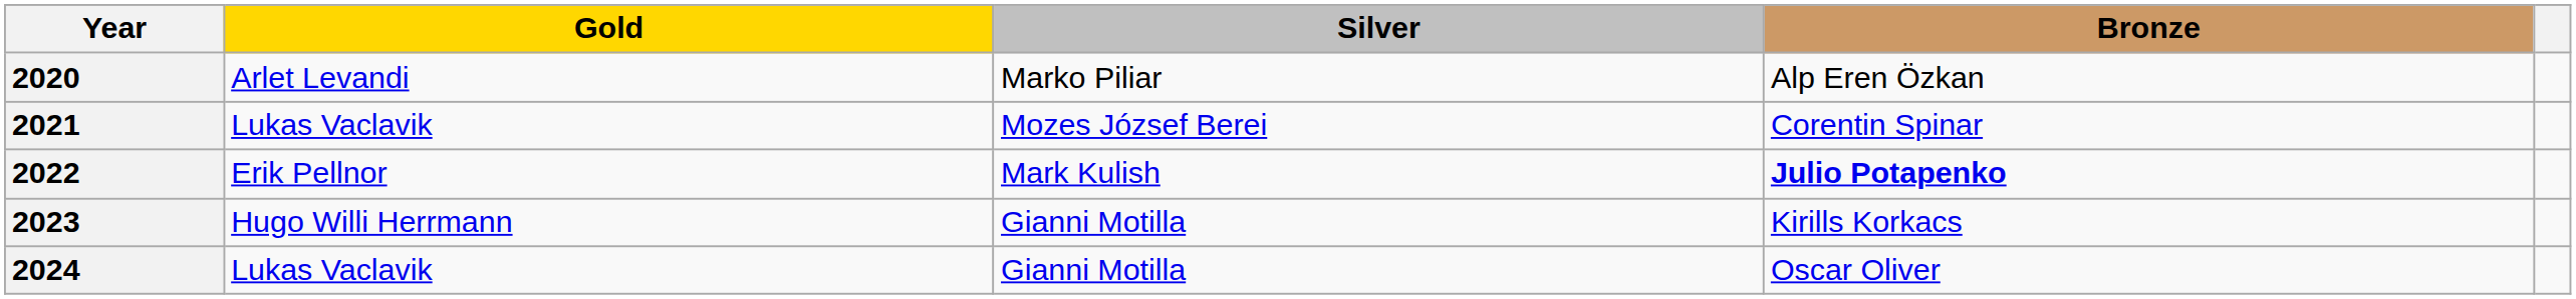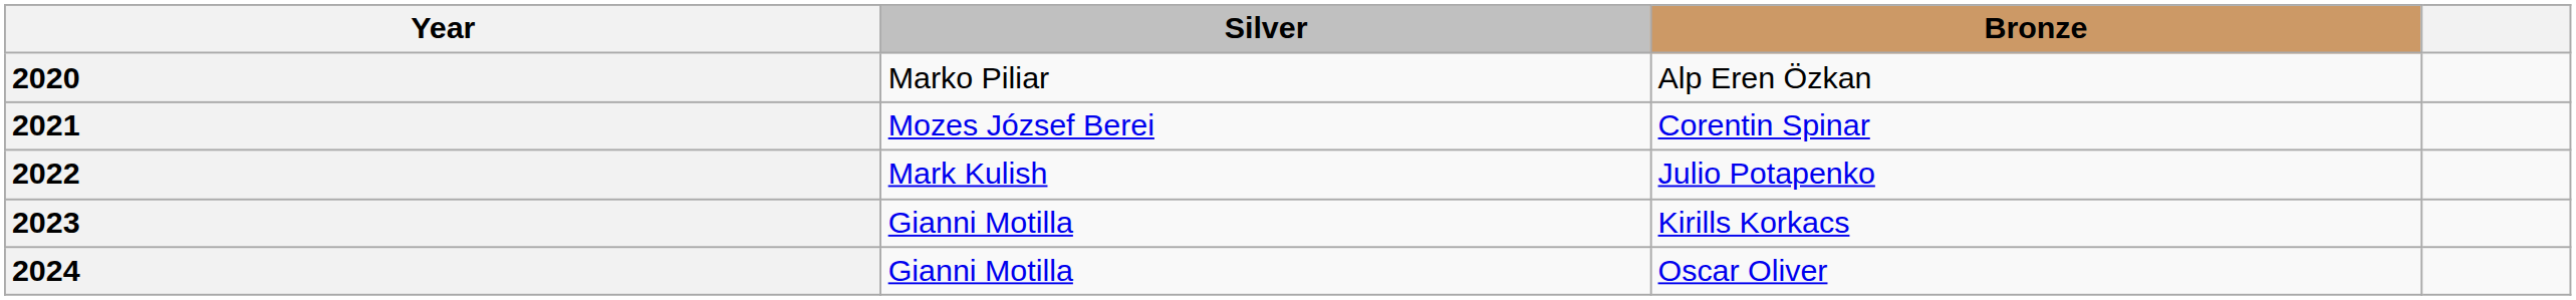 <table class="wikitable unsortable" style="text-align:left; width:85%">
 <tr>
 <th scope="col" style="text-align:center">Year</th>
-<td scope="col" style="text-align:center; width:30%; background:gold"><strong>Gold</strong></td>
 <td scope="col" style="text-align:center; width:30%; background:silver"><strong>Silver</strong></td>
 <td scope="col" style="text-align:center; width:30%; background:#c96"><strong>Bronze</strong></td>
 <th scope="col" style="text-align:center"></th>
 </tr>
 <tr>
 <th scope="row" style="text-align:left">2020</th>
-<td> <a href='#'>Arlet Levandi</a></td>
 <td> Marko Piliar</td>
 <td> Alp Eren Özkan</td>
 <td></td>
 </tr>
 <tr>
 <th scope="row" style="text-align:left">2021</th>
-<td> <a href='#'>Lukas Vaclavik</a></td>
 <td> <a href='#'>Mozes József Berei</a></td>
 <td> <a href='#'>Corentin Spinar</a></td>
 <td></td>
 </tr>
 <tr>
 <th scope="row" style="text-align:left">2022</th>
-<td> <a href='#'>Erik Pellnor</a></td>
 <td> <a href='#'>Mark Kulish</a></td>
-<td><strong> <a href='#'>Julio Potapenko</a></strong></td>
+<td> <a href='#'>Julio Potapenko</a></td>
 <td></td>
 </tr>
 <tr>
 <th scope="row" style="text-align:left">2023</th>
-<td> <a href='#'>Hugo Willi Herrmann</a></td>
 <td> <a href='#'>Gianni Motilla</a></td>
 <td> <a href='#'>Kirills Korkacs</a></td>
 <td></td>
 </tr>
 <tr>
 <th scope="row" style="text-align:left">2024</th>
-<td> <a href='#'>Lukas Vaclavik</a></td>
 <td> <a href='#'>Gianni Motilla</a></td>
 <td> <a href='#'>Oscar Oliver</a></td>
 <td></td>
 </tr>
 </table>
